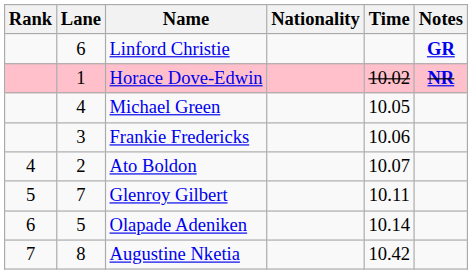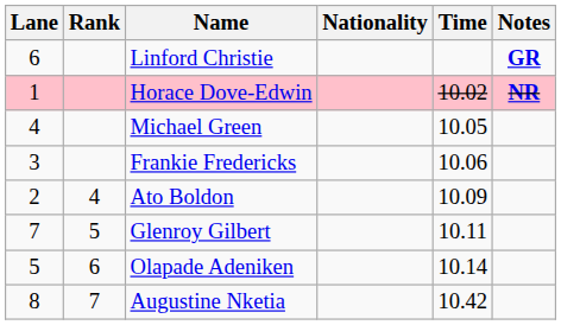 <table class="wikitable sortable" style=" text-align:center">
 <tr>
+<th>Lane</th>
 <th>Rank</th>
-<th>Lane</th>
 <th>Name</th>
 <th>Nationality</th>
 <th>Time</th>
 <th>Notes</th>
 </tr>
 <tr>
+<td>6</td>
 <td></td>
-<td>6</td>
 <td align=left><a href='#'>Linford Christie</a></td>
 <td align=left></td>
 <td></td>
 <td><strong><a href='#'>GR</a></strong></td>
 </tr>
 <tr bgcolor=pink>
+<td>1</td>
 <td><s></s></td>
-<td>1</td>
 <td align=left><a href='#'>Horace Dove-Edwin</a></td>
 <td align=left></td>
 <td><s>10.02 </s></td>
 <td><s><strong><a href='#'>NR</a></strong></s></td>
 </tr>
 <tr>
+<td>4</td>
 <td></td>
-<td>4</td>
 <td align=left><a href='#'>Michael Green</a></td>
 <td align=left></td>
 <td>10.05</td>
 <td></td>
 </tr>
 <tr>
+<td>3</td>
 <td></td>
-<td>3</td>
 <td align=left><a href='#'>Frankie Fredericks</a></td>
 <td align=left></td>
 <td>10.06</td>
 <td></td>
 </tr>
 <tr>
+<td>2</td>
 <td>4</td>
-<td>2</td>
 <td align=left><a href='#'>Ato Boldon</a></td>
 <td align=left></td>
-<td>10.07</td>
+<td>10.09</td>
 <td></td>
 </tr>
 <tr>
+<td>7</td>
 <td>5</td>
-<td>7</td>
 <td align=left><a href='#'>Glenroy Gilbert</a></td>
 <td align=left></td>
 <td>10.11</td>
 <td></td>
 </tr>
 <tr>
+<td>5</td>
 <td>6</td>
-<td>5</td>
 <td align=left><a href='#'>Olapade Adeniken</a></td>
 <td align=left></td>
 <td>10.14</td>
 <td></td>
 </tr>
 <tr>
+<td>8</td>
 <td>7</td>
-<td>8</td>
 <td align=left><a href='#'>Augustine Nketia</a></td>
 <td align=left></td>
 <td>10.42</td>
 <td></td>
 </tr>
 </table>
